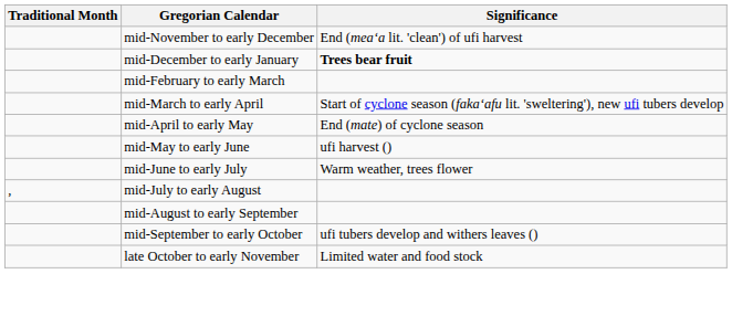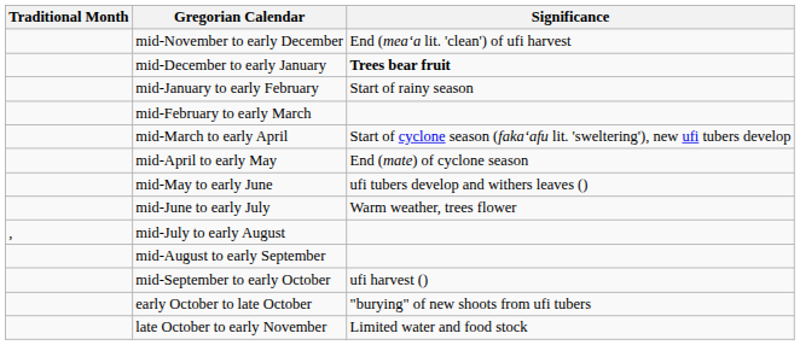 <table class="wikitable">
 <tr>
 <th>Traditional Month</th>
 <th>Gregorian Calendar</th>
 <th>Significance</th>
 </tr>
 <tr>
 <td></td>
 <td>mid-November to early December</td>
 <td>End (<em>meaʻa</em> lit. 'clean') of ufi harvest</td>
 </tr>
 <tr>
 <td></td>
 <td>mid-December to early January</td>
 <td><strong>Trees bear fruit</strong></td>
+</tr>
+<tr>
+<td></td>
+<td>mid-January to early February</td>
+<td>Start of rainy season</td>
 </tr>
 <tr>
 <td></td>
 <td>mid-February to early March</td>
 <td></td>
 </tr>
 <tr>
 <td></td>
 <td>mid-March to early April</td>
 <td>Start of <a href='#'>cyclone</a> season (<em>fakaʻafu</em> lit. 'sweltering'), new <a href='#'>ufi</a> tubers develop</td>
 </tr>
 <tr>
 <td></td>
 <td>mid-April to early May</td>
 <td>End (<em>mate</em>) of cyclone season</td>
 </tr>
 <tr>
 <td></td>
 <td>mid-May to early June</td>
-<td>ufi harvest ()</td>
+<td>ufi tubers develop and withers leaves ()</td>
 </tr>
 <tr>
 <td></td>
 <td>mid-June to early July</td>
 <td>Warm weather, trees flower</td>
 </tr>
 <tr>
 <td>, </td>
 <td>mid-July to early August</td>
 <td></td>
 </tr>
 <tr>
 <td></td>
 <td>mid-August to early September</td>
 <td></td>
 </tr>
 <tr>
 <td></td>
 <td>mid-September to early October</td>
-<td>ufi tubers develop and withers leaves ()</td>
+<td>ufi harvest ()</td>
+</tr>
+<tr>
+<td></td>
+<td>early October to late October</td>
+<td>"burying" of new shoots from ufi tubers</td>
 </tr>
 <tr>
 <td></td>
 <td>late October to early November</td>
 <td>Limited water and food stock</td>
 </tr>
 </table>
